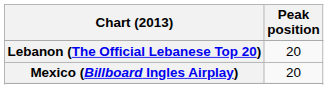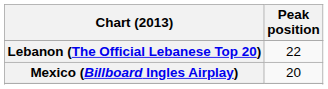 <table class="wikitable sortable plainrowheaders" style="text-align:center;">
 <tr>
 <th scope="col">Chart (2013)</th>
 <th scope="col">Peak<br>position</th>
 </tr>
 <tr>
 </tr>
 <tr>
 </tr>
 <tr>
 </tr>
 <tr>
 </tr>
 <tr>
 </tr>
 <tr>
 </tr>
 <tr>
 </tr>
 <tr>
 </tr>
 <tr>
 </tr>
 <tr>
 <th scope="row">Lebanon (<a href='#'>The Official Lebanese Top 20</a>)</th>
-<td>20</td>
+<td>22</td>
 </tr>
 <tr>
 <th scope="row">Mexico (<a href='#'><em>Billboard</em> Ingles Airplay</a>)</th>
 <td>20</td>
 </tr>
 <tr>
 </tr>
 <tr>
 </tr>
 <tr>
 </tr>
 <tr>
 </tr>
 <tr>
 </tr>
 <tr>
 </tr>
 <tr>
 </tr>
 <tr>
 </tr>
 </table>
